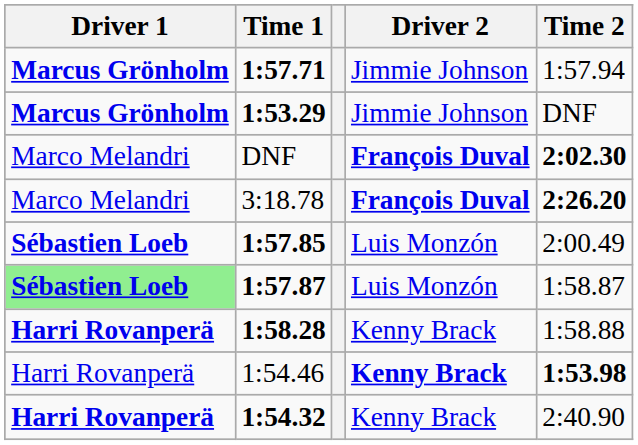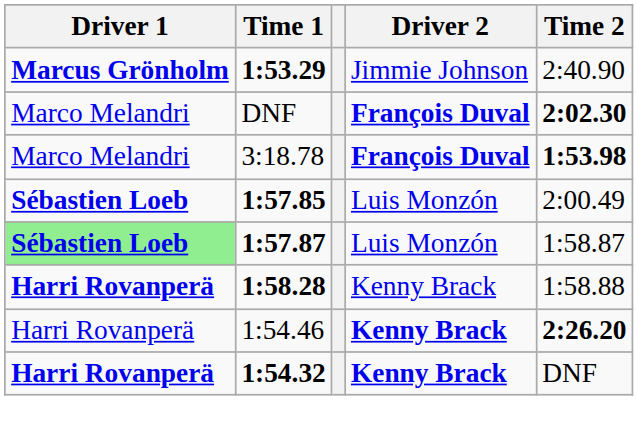 <table class="wikitable">
 <tr>
 <th>Driver 1</th>
 <th>Time 1</th>
 <th></th>
 <th>Driver 2</th>
 <th>Time 2</th>
 </tr>
 <tr>
 <td><strong> <a href='#'>Marcus Grönholm</a></strong></td>
-<td><strong>1:57.71</strong></td>
-<th></th>
-<td> <a href='#'>Jimmie Johnson</a></td>
-<td>1:57.94</td>
-</tr>
-<tr>
-<td><strong> <a href='#'>Marcus Grönholm</a></strong></td>
 <td><strong>1:53.29</strong></td>
 <th></th>
 <td> <a href='#'>Jimmie Johnson</a></td>
-<td>DNF</td>
+<td>2:40.90</td>
 </tr>
 <tr>
 <td> <a href='#'>Marco Melandri</a></td>
 <td>DNF</td>
 <th></th>
 <td><strong> <a href='#'>François Duval</a></strong></td>
 <td><strong>2:02.30</strong></td>
 </tr>
 <tr>
 <td> <a href='#'>Marco Melandri</a></td>
 <td>3:18.78</td>
 <th></th>
 <td><strong> <a href='#'>François Duval</a></strong></td>
-<td><strong>2:26.20</strong></td>
+<td><strong>1:53.98</strong></td>
 </tr>
 <tr>
 <td><strong> <a href='#'>Sébastien Loeb</a></strong></td>
 <td><strong>1:57.85</strong></td>
 <th></th>
 <td> <a href='#'>Luis Monzón</a></td>
 <td>2:00.49</td>
 </tr>
 <tr>
 <td style="background: lightgreen;"><strong> <a href='#'>Sébastien Loeb</a></strong></td>
 <td><strong>1:57.87</strong></td>
 <th></th>
 <td> <a href='#'>Luis Monzón</a></td>
 <td>1:58.87</td>
 </tr>
 <tr>
 <td><strong> <a href='#'>Harri Rovanperä</a></strong></td>
 <td><strong>1:58.28</strong></td>
 <th></th>
 <td> <a href='#'>Kenny Brack</a></td>
 <td>1:58.88</td>
 </tr>
 <tr>
 <td> <a href='#'>Harri Rovanperä</a></td>
 <td>1:54.46</td>
 <th></th>
 <td><strong> <a href='#'>Kenny Brack</a></strong></td>
-<td><strong>1:53.98</strong></td>
+<td><strong>2:26.20</strong></td>
 </tr>
 <tr>
 <td><strong> <a href='#'>Harri Rovanperä</a></strong></td>
 <td><strong>1:54.32</strong></td>
 <th></th>
-<td> <a href='#'>Kenny Brack</a></td>
-<td>2:40.90</td>
+<td><strong> <a href='#'>Kenny Brack</a></strong></td>
+<td>DNF</td>
 </tr>
 </table>
